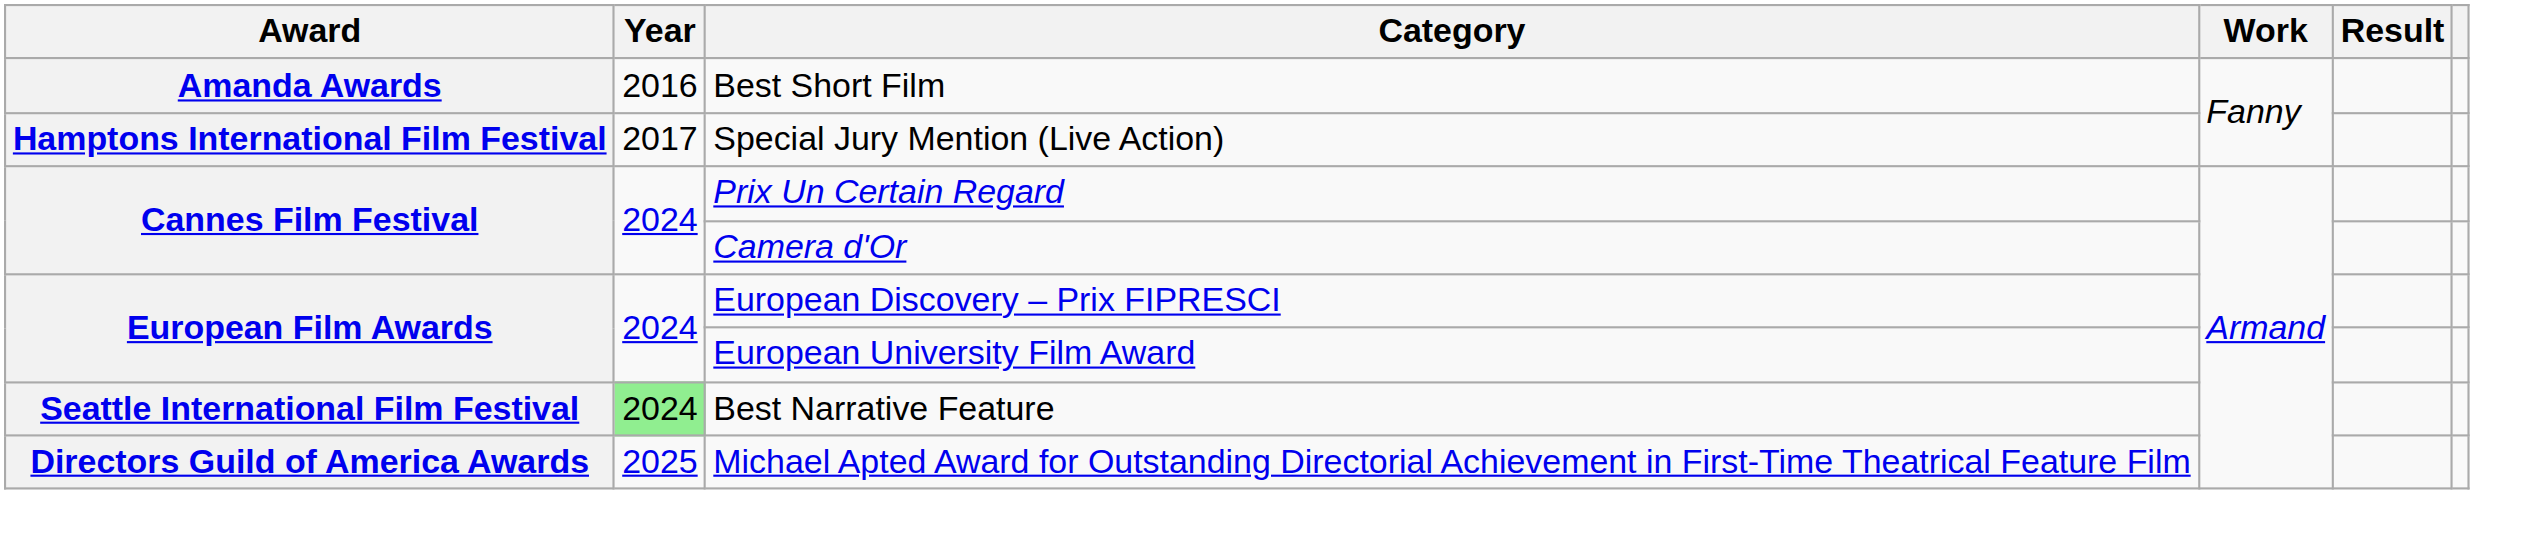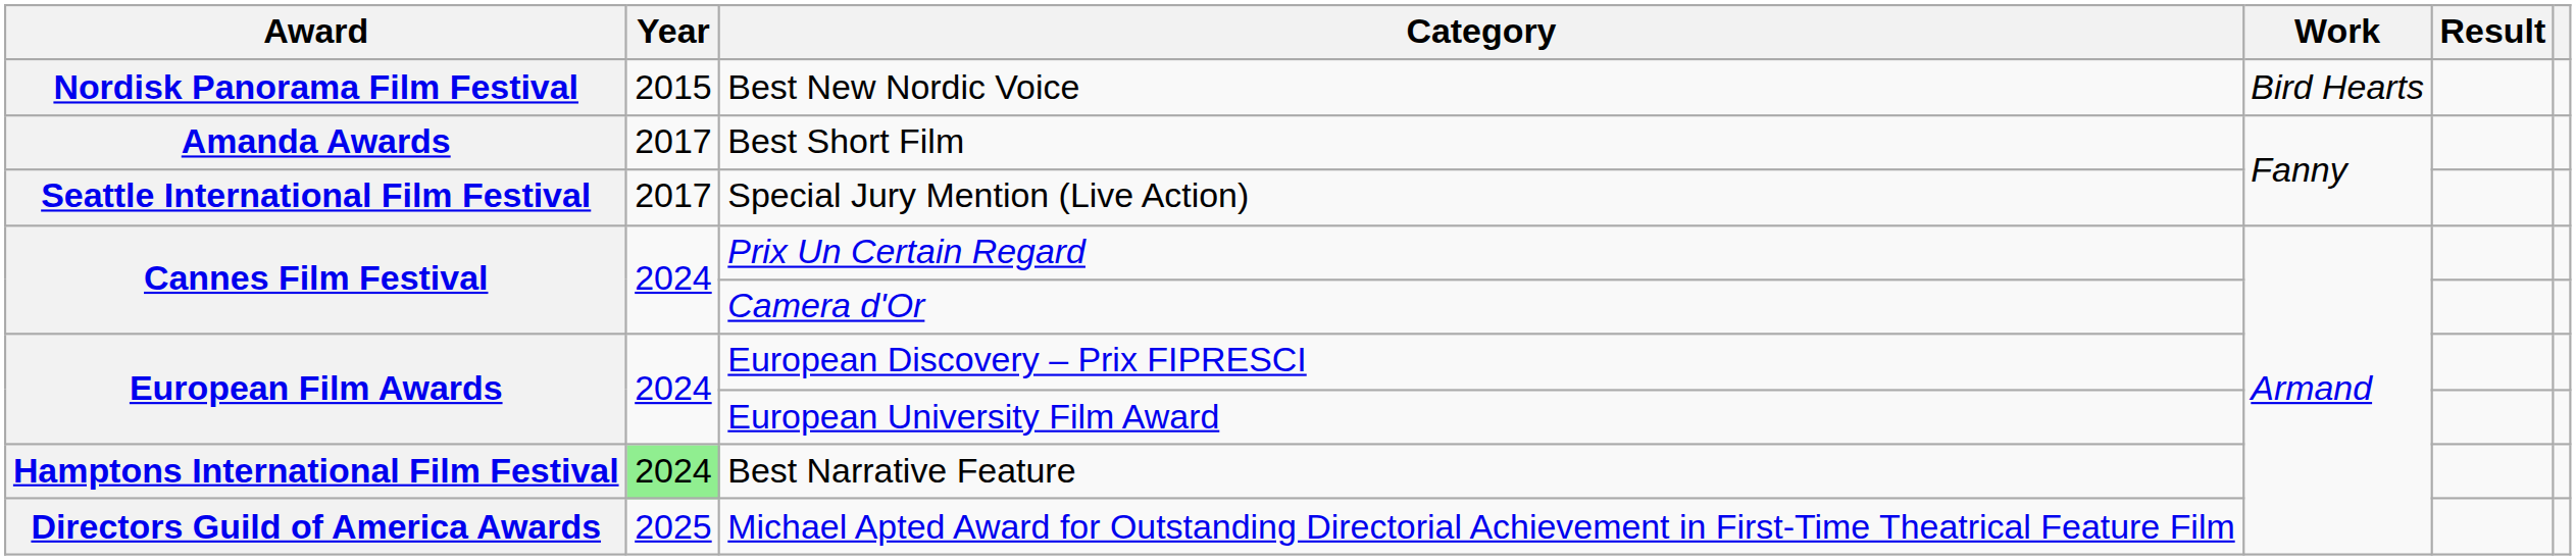 <table class="wikitable sortable plainrowheaders">
 <tr>
 <th scope="col">Award</th>
 <th scope="col">Year</th>
 <th scope="col">Category</th>
 <th scope="col">Work</th>
 <th scope="col">Result</th>
 <th scope="col" class="unsortable"></th>
 </tr>
 <tr>
+<th scope="row"><a href='#'>Nordisk Panorama Film Festival</a></th>
+<td>2015</td>
+<td>Best New Nordic Voice</td>
+<td><em>Bird Hearts</em></td>
+<td></td>
+<td></td>
+</tr>
+<tr>
 <th scope="row"><a href='#'>Amanda Awards</a></th>
-<td>2016</td>
+<td>2017</td>
 <td>Best Short Film</td>
 <td rowspan="2"><em>Fanny</em></td>
 <td></td>
 <td></td>
 </tr>
 <tr>
-<th scope="row"><a href='#'>Hamptons International Film Festival</a></th>
+<th scope="row"><a href='#'>Seattle International Film Festival</a></th>
 <td>2017</td>
 <td>Special Jury Mention (Live Action)</td>
 <td></td>
 <td></td>
 </tr>
 <tr>
 <th scope="row" rowspan="2"><a href='#'>Cannes Film Festival</a></th>
 <td rowspan="2"><a href='#'>2024</a></td>
 <td><em><a href='#'>Prix Un Certain Regard</a></em></td>
 <td rowspan="6"><em><a href='#'>Armand</a></em></td>
 <td></td>
 <td></td>
 </tr>
 <tr>
 <td><em><a href='#'>Camera d'Or</a></em></td>
 <td></td>
 <td></td>
 </tr>
 <tr>
 <th rowspan="2" scope="row"><a href='#'>European Film Awards</a></th>
 <td rowspan="2"><a href='#'>2024</a></td>
 <td><a href='#'>European Discovery – Prix FIPRESCI</a></td>
 <td></td>
 <td></td>
 </tr>
 <tr>
 <td><a href='#'>European University Film Award</a></td>
 <td></td>
 <td></td>
 </tr>
 <tr>
-<th scope="row"><a href='#'>Seattle International Film Festival</a></th>
+<th scope="row"><a href='#'>Hamptons International Film Festival</a></th>
 <td style="background: lightgreen;">2024</td>
 <td>Best Narrative Feature</td>
 <td></td>
 <td></td>
 </tr>
 <tr>
 <th scope="row"><a href='#'>Directors Guild of America Awards</a></th>
 <td><a href='#'>2025</a></td>
 <td><a href='#'>Michael Apted Award for Outstanding Directorial Achievement in First-Time Theatrical Feature Film</a></td>
 <td></td>
 <td></td>
 </tr>
 </table>
